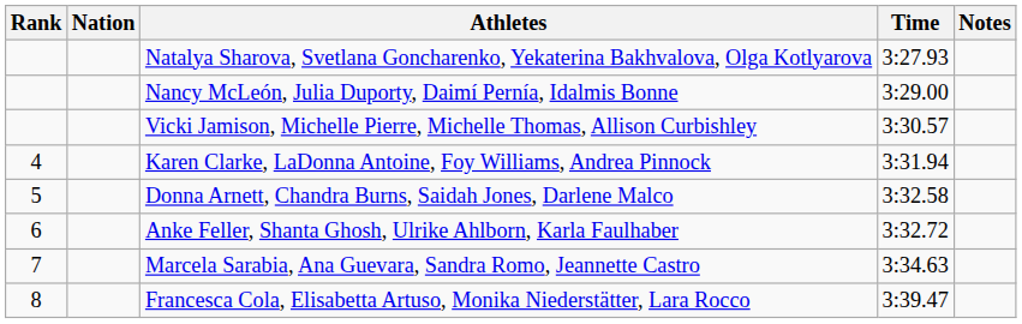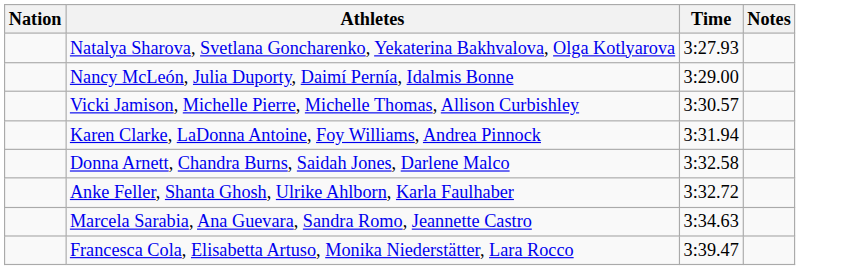 <table class="wikitable sortable" style="text-align:center">
 <tr>
-<th>Rank</th>
 <th>Nation</th>
 <th>Athletes</th>
 <th>Time</th>
 <th>Notes</th>
 </tr>
 <tr>
-<td></td>
 <td align=left></td>
 <td align=left><a href='#'>Natalya Sharova</a>, <a href='#'>Svetlana Goncharenko</a>, <a href='#'>Yekaterina Bakhvalova</a>, <a href='#'>Olga Kotlyarova</a></td>
 <td>3:27.93</td>
 <td></td>
 </tr>
 <tr>
-<td></td>
 <td align=left></td>
 <td align=left><a href='#'>Nancy McLeón</a>, <a href='#'>Julia Duporty</a>, <a href='#'>Daimí Pernía</a>, <a href='#'>Idalmis Bonne</a></td>
 <td>3:29.00</td>
 <td></td>
 </tr>
 <tr>
-<td></td>
 <td align=left></td>
 <td align=left><a href='#'>Vicki Jamison</a>, <a href='#'>Michelle Pierre</a>, <a href='#'>Michelle Thomas</a>, <a href='#'>Allison Curbishley</a></td>
 <td>3:30.57</td>
 <td></td>
 </tr>
 <tr>
-<td>4</td>
 <td align=left></td>
 <td align=left><a href='#'>Karen Clarke</a>, <a href='#'>LaDonna Antoine</a>, <a href='#'>Foy Williams</a>, <a href='#'>Andrea Pinnock</a></td>
 <td>3:31.94</td>
 <td></td>
 </tr>
 <tr>
-<td>5</td>
 <td align=left></td>
 <td align=left><a href='#'>Donna Arnett</a>, <a href='#'>Chandra Burns</a>, <a href='#'>Saidah Jones</a>, <a href='#'>Darlene Malco</a></td>
 <td>3:32.58</td>
 <td></td>
 </tr>
 <tr>
-<td>6</td>
 <td align=left></td>
 <td align=left><a href='#'>Anke Feller</a>, <a href='#'>Shanta Ghosh</a>, <a href='#'>Ulrike Ahlborn</a>, <a href='#'>Karla Faulhaber</a></td>
 <td>3:32.72</td>
 <td></td>
 </tr>
 <tr>
-<td>7</td>
 <td align=left></td>
 <td align=left><a href='#'>Marcela Sarabia</a>, <a href='#'>Ana Guevara</a>, <a href='#'>Sandra Romo</a>, <a href='#'>Jeannette Castro</a></td>
 <td>3:34.63</td>
 <td></td>
 </tr>
 <tr>
-<td>8</td>
 <td align=left></td>
 <td align=left><a href='#'>Francesca Cola</a>, <a href='#'>Elisabetta Artuso</a>, <a href='#'>Monika Niederstätter</a>, <a href='#'>Lara Rocco</a></td>
 <td>3:39.47</td>
 <td></td>
 </tr>
 </table>
